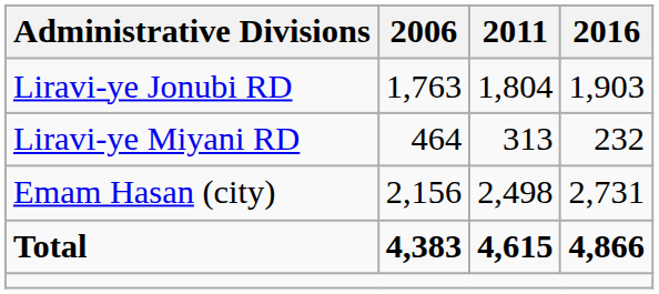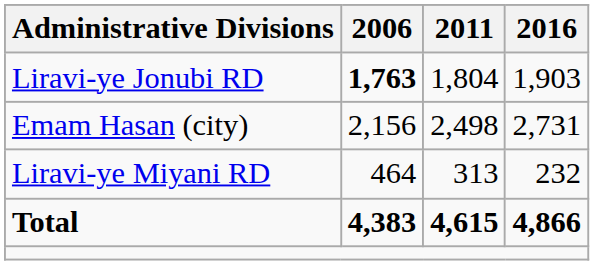 <table class="wikitable">
 <tr>
 <th>Administrative Divisions</th>
 <th>2006</th>
 <th>2011</th>
 <th>2016</th>
 </tr>
 <tr>
 <td><a href='#'>Liravi-ye Jonubi RD</a></td>
-<td style="text-align: right;">1,763</td>
+<td style="text-align: right;"><strong>1,763</strong></td>
 <td style="text-align: right;">1,804</td>
 <td style="text-align: right;">1,903</td>
+</tr>
+<tr>
+<td><a href='#'>Emam Hasan</a> (city)</td>
+<td style="text-align: right;">2,156</td>
+<td style="text-align: right;">2,498</td>
+<td style="text-align: right;">2,731</td>
 </tr>
 <tr>
 <td><a href='#'>Liravi-ye Miyani RD</a></td>
 <td style="text-align: right;">464</td>
 <td style="text-align: right;">313</td>
 <td style="text-align: right;">232</td>
-</tr>
-<tr>
-<td><a href='#'>Emam Hasan</a> (city)</td>
-<td style="text-align: right;">2,156</td>
-<td style="text-align: right;">2,498</td>
-<td style="text-align: right;">2,731</td>
 </tr>
 <tr>
 <td><strong>Total</strong></td>
 <td style="text-align: right;"><strong>4,383</strong></td>
 <td style="text-align: right;"><strong>4,615</strong></td>
 <td style="text-align: right;"><strong>4,866</strong></td>
 </tr>
 <tr>
 <td colspan=4></td>
 </tr>
 </table>
